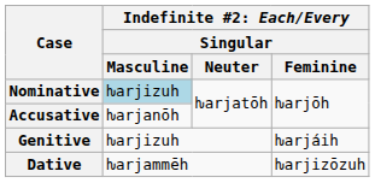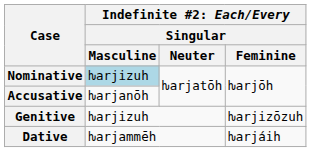 <table class="wikitable">
 <tr>
 <th rowspan="3">Case</th>
 <th colspan="3"><strong>Indefinite #2: <em>Each/Every<strong><em></th>
 </tr>
 <tr>
 <th colspan="3"></strong>Singular<strong></th>
 </tr>
 <tr>
 <th></strong>Masculine<strong></th>
 <th></strong>Neuter<strong></th>
 <th></strong>Feminine<strong></th>
 </tr>
 <tr>
 <th></strong>Nominative<strong></th>
 <td style="background: lightblue;">ƕarjizuh</td>
 <td rowspan="2">ƕarjatōh</td>
 <td rowspan="2">ƕarjōh</td>
 </tr>
 <tr>
 <th></strong>Accusative<strong></th>
 <td>ƕarjanōh</td>
 </tr>
 <tr>
 <th></strong>Genitive<strong></th>
 <td colspan="2">ƕarjizuh</td>
-<td>ƕarjáih</td>
+<td>ƕarjizōzuh</td>
 </tr>
 <tr>
 <th></strong>Dative<strong></th>
 <td colspan="2">ƕarjammēh</td>
-<td>ƕarjizōzuh</td>
+<td>ƕarjáih</td>
 </tr>
 </table>
